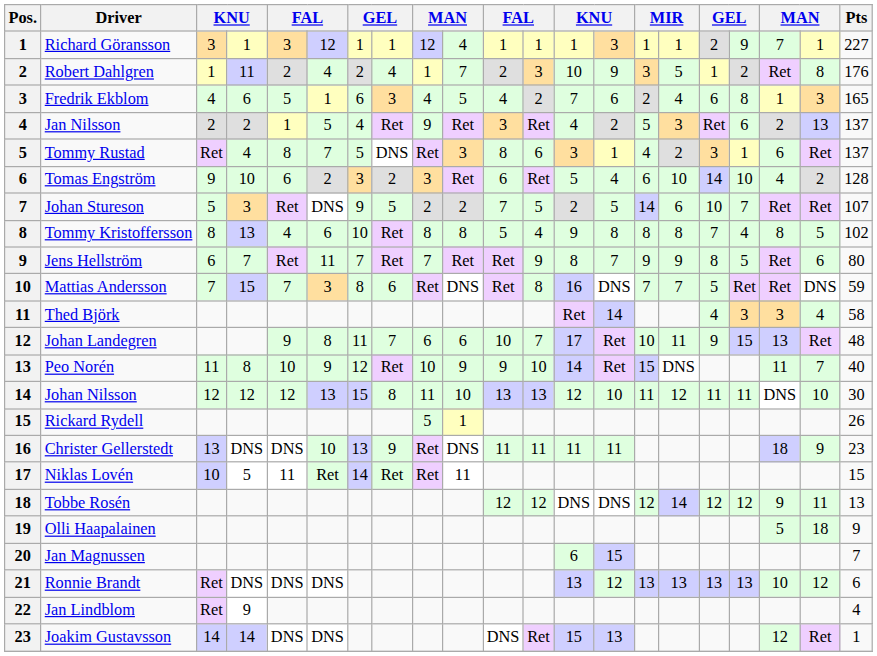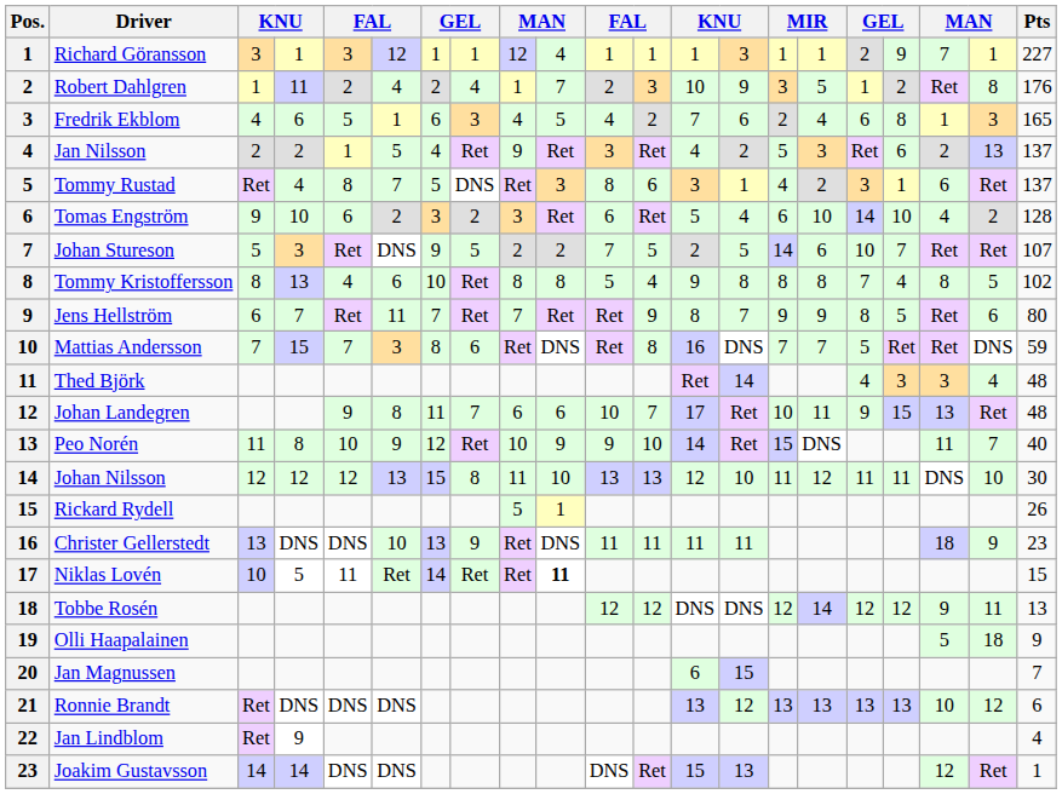 <table class="wikitable" style="font-size:85%; text-align:center">
 <tr valign="top">
 <th valign="middle">Pos.</th>
 <th valign="middle">Driver</th>
 <th colspan="2"><a href='#'>KNU</a><br></th>
 <th colspan="2"><a href='#'>FAL</a><br></th>
 <th colspan="2"><a href='#'>GEL</a><br></th>
 <th colspan="2"><a href='#'>MAN</a><br></th>
 <th colspan="2"><a href='#'>FAL</a><br></th>
 <th colspan="2"><a href='#'>KNU</a><br></th>
 <th colspan="2"><a href='#'>MIR</a><br></th>
 <th colspan="2"><a href='#'>GEL</a><br></th>
 <th colspan="2"><a href='#'>MAN</a><br></th>
 <th valign="middle">Pts</th>
 </tr>
 <tr>
 <th>1</th>
 <td align="left"> <a href='#'>Richard Göransson</a></td>
 <td style="background:#FFDF9F;">3</td>
 <td style="background:#FFFFBF;">1</td>
 <td style="background:#FFDF9F;">3</td>
 <td style="background:#CFCFFF;">12</td>
 <td style="background:#FFFFBF;">1</td>
 <td style="background:#FFFFBF;">1</td>
 <td style="background:#CFCFFF;">12</td>
 <td style="background:#DFFFDF;">4</td>
 <td style="background:#FFFFBF;">1</td>
 <td style="background:#FFFFBF;">1</td>
 <td style="background:#FFFFBF;">1</td>
 <td style="background:#FFDF9F;">3</td>
 <td style="background:#FFFFBF;">1</td>
 <td style="background:#FFFFBF;">1</td>
 <td style="background:#DFDFDF;">2</td>
 <td style="background:#DFFFDF;">9</td>
 <td style="background:#DFFFDF;">7</td>
 <td style="background:#FFFFBF;">1</td>
 <td>227</td>
 </tr>
 <tr>
 <th>2</th>
 <td align="left"> <a href='#'>Robert Dahlgren</a></td>
 <td style="background:#FFFFBF;">1</td>
 <td style="background:#CFCFFF;">11</td>
 <td style="background:#DFDFDF;">2</td>
 <td style="background:#DFFFDF;">4</td>
 <td style="background:#DFDFDF;">2</td>
 <td style="background:#DFFFDF;">4</td>
 <td style="background:#FFFFBF;">1</td>
 <td style="background:#DFFFDF;">7</td>
 <td style="background:#DFDFDF;">2</td>
 <td style="background:#FFDF9F;">3</td>
 <td style="background:#DFFFDF;">10</td>
 <td style="background:#DFFFDF;">9</td>
 <td style="background:#FFDF9F;">3</td>
 <td style="background:#DFFFDF;">5</td>
 <td style="background:#FFFFBF;">1</td>
 <td style="background:#DFDFDF;">2</td>
 <td style="background:#EFCFFF;">Ret</td>
 <td style="background:#DFFFDF;">8</td>
 <td>176</td>
 </tr>
 <tr>
 <th>3</th>
 <td align="left"> <a href='#'>Fredrik Ekblom</a></td>
 <td style="background:#DFFFDF;">4</td>
 <td style="background:#DFFFDF;">6</td>
 <td style="background:#DFFFDF;">5</td>
 <td style="background:#FFFFBF;">1</td>
 <td style="background:#DFFFDF;">6</td>
 <td style="background:#FFDF9F;">3</td>
 <td style="background:#DFFFDF;">4</td>
 <td style="background:#DFFFDF;">5</td>
 <td style="background:#DFFFDF;">4</td>
 <td style="background:#DFDFDF;">2</td>
 <td style="background:#DFFFDF;">7</td>
 <td style="background:#DFFFDF;">6</td>
 <td style="background:#DFDFDF;">2</td>
 <td style="background:#DFFFDF;">4</td>
 <td style="background:#DFFFDF;">6</td>
 <td style="background:#DFFFDF;">8</td>
 <td style="background:#FFFFBF;">1</td>
 <td style="background:#FFDF9F;">3</td>
 <td>165</td>
 </tr>
 <tr>
 <th>4</th>
 <td align="left"> <a href='#'>Jan Nilsson</a></td>
 <td style="background:#DFDFDF;">2</td>
 <td style="background:#DFDFDF;">2</td>
 <td style="background:#FFFFBF;">1</td>
 <td style="background:#DFFFDF;">5</td>
 <td style="background:#DFFFDF;">4</td>
 <td style="background:#EFCFFF;">Ret</td>
 <td style="background:#DFFFDF;">9</td>
 <td style="background:#EFCFFF;">Ret</td>
 <td style="background:#FFDF9F;">3</td>
 <td style="background:#EFCFFF;">Ret</td>
 <td style="background:#DFFFDF;">4</td>
 <td style="background:#DFDFDF;">2</td>
 <td style="background:#DFFFDF;">5</td>
 <td style="background:#FFDF9F;">3</td>
 <td style="background:#EFCFFF;">Ret</td>
 <td style="background:#DFFFDF;">6</td>
 <td style="background:#DFDFDF;">2</td>
 <td style="background:#CFCFFF;">13</td>
 <td>137</td>
 </tr>
 <tr>
 <th>5</th>
 <td align="left"> <a href='#'>Tommy Rustad</a></td>
 <td style="background:#EFCFFF;">Ret</td>
 <td style="background:#DFFFDF;">4</td>
 <td style="background:#DFFFDF;">8</td>
 <td style="background:#DFFFDF;">7</td>
 <td style="background:#DFFFDF;">5</td>
 <td style="background:#FFFFFF;">DNS</td>
 <td style="background:#EFCFFF;">Ret</td>
 <td style="background:#FFDF9F;">3</td>
 <td style="background:#DFFFDF;">8</td>
 <td style="background:#DFFFDF;">6</td>
 <td style="background:#FFDF9F;">3</td>
 <td style="background:#FFFFBF;">1</td>
 <td style="background:#DFFFDF;">4</td>
 <td style="background:#DFDFDF;">2</td>
 <td style="background:#FFDF9F;">3</td>
 <td style="background:#FFFFBF;">1</td>
 <td style="background:#DFFFDF;">6</td>
 <td style="background:#EFCFFF;">Ret</td>
 <td>137</td>
 </tr>
 <tr>
 <th>6</th>
 <td align="left"> <a href='#'>Tomas Engström</a></td>
 <td style="background:#DFFFDF;">9</td>
 <td style="background:#DFFFDF;">10</td>
 <td style="background:#DFFFDF;">6</td>
 <td style="background:#DFDFDF;">2</td>
 <td style="background:#FFDF9F;">3</td>
 <td style="background:#DFDFDF;">2</td>
 <td style="background:#FFDF9F;">3</td>
 <td style="background:#EFCFFF;">Ret</td>
 <td style="background:#DFFFDF;">6</td>
 <td style="background:#EFCFFF;">Ret</td>
 <td style="background:#DFFFDF;">5</td>
 <td style="background:#DFFFDF;">4</td>
 <td style="background:#DFFFDF;">6</td>
 <td style="background:#DFFFDF;">10</td>
 <td style="background:#CFCFFF;">14</td>
 <td style="background:#DFFFDF;">10</td>
 <td style="background:#DFFFDF;">4</td>
 <td style="background:#DFDFDF;">2</td>
 <td>128</td>
 </tr>
 <tr>
 <th>7</th>
 <td align="left"> <a href='#'>Johan Stureson</a></td>
 <td style="background:#DFFFDF;">5</td>
 <td style="background:#FFDF9F;">3</td>
 <td style="background:#EFCFFF;">Ret</td>
 <td style="background:#FFFFFF;">DNS</td>
 <td style="background:#DFFFDF;">9</td>
 <td style="background:#DFFFDF;">5</td>
 <td style="background:#DFDFDF;">2</td>
 <td style="background:#DFDFDF;">2</td>
 <td style="background:#DFFFDF;">7</td>
 <td style="background:#DFFFDF;">5</td>
 <td style="background:#DFDFDF;">2</td>
 <td style="background:#DFFFDF;">5</td>
 <td style="background:#CFCFFF;">14</td>
 <td style="background:#DFFFDF;">6</td>
 <td style="background:#DFFFDF;">10</td>
 <td style="background:#DFFFDF;">7</td>
 <td style="background:#EFCFFF;">Ret</td>
 <td style="background:#EFCFFF;">Ret</td>
 <td>107</td>
 </tr>
 <tr>
 <th>8</th>
 <td align="left"> <a href='#'>Tommy Kristoffersson</a></td>
 <td style="background:#DFFFDF;">8</td>
 <td style="background:#CFCFFF;">13</td>
 <td style="background:#DFFFDF;">4</td>
 <td style="background:#DFFFDF;">6</td>
 <td style="background:#DFFFDF;">10</td>
 <td style="background:#EFCFFF;">Ret</td>
 <td style="background:#DFFFDF;">8</td>
 <td style="background:#DFFFDF;">8</td>
 <td style="background:#DFFFDF;">5</td>
 <td style="background:#DFFFDF;">4</td>
 <td style="background:#DFFFDF;">9</td>
 <td style="background:#DFFFDF;">8</td>
 <td style="background:#DFFFDF;">8</td>
 <td style="background:#DFFFDF;">8</td>
 <td style="background:#DFFFDF;">7</td>
 <td style="background:#DFFFDF;">4</td>
 <td style="background:#DFFFDF;">8</td>
 <td style="background:#DFFFDF;">5</td>
 <td>102</td>
 </tr>
 <tr>
 <th>9</th>
 <td align="left"> <a href='#'>Jens Hellström</a></td>
 <td style="background:#DFFFDF;">6</td>
 <td style="background:#DFFFDF;">7</td>
 <td style="background:#EFCFFF;">Ret</td>
 <td style="background:#DFFFDF;">11</td>
 <td style="background:#DFFFDF;">7</td>
 <td style="background:#EFCFFF;">Ret</td>
 <td style="background:#DFFFDF;">7</td>
 <td style="background:#EFCFFF;">Ret</td>
 <td style="background:#EFCFFF;">Ret</td>
 <td style="background:#DFFFDF;">9</td>
 <td style="background:#DFFFDF;">8</td>
 <td style="background:#DFFFDF;">7</td>
 <td style="background:#DFFFDF;">9</td>
 <td style="background:#DFFFDF;">9</td>
 <td style="background:#DFFFDF;">8</td>
 <td style="background:#DFFFDF;">5</td>
 <td style="background:#EFCFFF;">Ret</td>
 <td style="background:#DFFFDF;">6</td>
 <td>80</td>
 </tr>
 <tr>
 <th>10</th>
 <td align="left"> <a href='#'>Mattias Andersson</a></td>
 <td style="background:#DFFFDF;">7</td>
 <td style="background:#CFCFFF;">15</td>
 <td style="background:#DFFFDF;">7</td>
 <td style="background:#FFDF9F;">3</td>
 <td style="background:#DFFFDF;">8</td>
 <td style="background:#DFFFDF;">6</td>
 <td style="background:#EFCFFF;">Ret</td>
 <td style="background:#FFFFFF;">DNS</td>
 <td style="background:#EFCFFF;">Ret</td>
 <td style="background:#DFFFDF;">8</td>
 <td style="background:#CFCFFF;">16</td>
 <td style="background:#FFFFFF;">DNS</td>
 <td style="background:#DFFFDF;">7</td>
 <td style="background:#DFFFDF;">7</td>
 <td style="background:#DFFFDF;">5</td>
 <td style="background:#EFCFFF;">Ret</td>
 <td style="background:#EFCFFF;">Ret</td>
 <td style="background:#FFFFFF;">DNS</td>
 <td>59</td>
 </tr>
 <tr>
 <th>11</th>
 <td align="left"> <a href='#'>Thed Björk</a></td>
 <td></td>
 <td></td>
 <td></td>
 <td></td>
 <td></td>
 <td></td>
 <td></td>
 <td></td>
 <td></td>
 <td></td>
 <td style="background:#EFCFFF;">Ret</td>
 <td style="background:#CFCFFF;">14</td>
 <td></td>
 <td></td>
 <td style="background:#DFFFDF;">4</td>
 <td style="background:#FFDF9F;">3</td>
 <td style="background:#FFDF9F;">3</td>
 <td style="background:#DFFFDF;">4</td>
-<td>58</td>
+<td>48</td>
 </tr>
 <tr>
 <th>12</th>
 <td align="left"> <a href='#'>Johan Landegren</a></td>
 <td></td>
 <td></td>
 <td style="background:#DFFFDF;">9</td>
 <td style="background:#DFFFDF;">8</td>
 <td style="background:#DFFFDF;">11</td>
 <td style="background:#DFFFDF;">7</td>
 <td style="background:#DFFFDF;">6</td>
 <td style="background:#DFFFDF;">6</td>
 <td style="background:#DFFFDF;">10</td>
 <td style="background:#DFFFDF;">7</td>
 <td style="background:#CFCFFF;">17</td>
 <td style="background:#EFCFFF;">Ret</td>
 <td style="background:#DFFFDF;">10</td>
 <td style="background:#DFFFDF;">11</td>
 <td style="background:#DFFFDF;">9</td>
 <td style="background:#CFCFFF;">15</td>
 <td style="background:#CFCFFF;">13</td>
 <td style="background:#EFCFFF;">Ret</td>
 <td>48</td>
 </tr>
 <tr>
 <th>13</th>
 <td align="left"> <a href='#'>Peo Norén</a></td>
 <td style="background:#DFFFDF;">11</td>
 <td style="background:#DFFFDF;">8</td>
 <td style="background:#DFFFDF;">10</td>
 <td style="background:#DFFFDF;">9</td>
 <td style="background:#DFFFDF;">12</td>
 <td style="background:#EFCFFF;">Ret</td>
 <td style="background:#DFFFDF;">10</td>
 <td style="background:#DFFFDF;">9</td>
 <td style="background:#DFFFDF;">9</td>
 <td style="background:#DFFFDF;">10</td>
 <td style="background:#CFCFFF;">14</td>
 <td style="background:#EFCFFF;">Ret</td>
 <td style="background:#CFCFFF;">15</td>
 <td style="background:#FFFFFF;">DNS</td>
 <td></td>
 <td></td>
 <td style="background:#DFFFDF;">11</td>
 <td style="background:#DFFFDF;">7</td>
 <td>40</td>
 </tr>
 <tr>
 <th>14</th>
 <td align="left"> <a href='#'>Johan Nilsson</a></td>
 <td style="background:#DFFFDF;">12</td>
 <td style="background:#DFFFDF;">12</td>
 <td style="background:#DFFFDF;">12</td>
 <td style="background:#CFCFFF;">13</td>
 <td style="background:#CFCFFF;">15</td>
 <td style="background:#DFFFDF;">8</td>
 <td style="background:#DFFFDF;">11</td>
 <td style="background:#DFFFDF;">10</td>
 <td style="background:#CFCFFF;">13</td>
 <td style="background:#CFCFFF;">13</td>
 <td style="background:#DFFFDF;">12</td>
 <td style="background:#DFFFDF;">10</td>
 <td style="background:#DFFFDF;">11</td>
 <td style="background:#DFFFDF;">12</td>
 <td style="background:#DFFFDF;">11</td>
 <td style="background:#DFFFDF;">11</td>
 <td style="background:#FFFFFF;">DNS</td>
 <td style="background:#DFFFDF;">10</td>
 <td>30</td>
 </tr>
 <tr>
 <th>15</th>
 <td align="left"> <a href='#'>Rickard Rydell</a></td>
 <td></td>
 <td></td>
 <td></td>
 <td></td>
 <td></td>
 <td></td>
 <td style="background:#DFFFDF;">5</td>
 <td style="background:#FFFFBF;">1</td>
 <td></td>
 <td></td>
 <td></td>
 <td></td>
 <td></td>
 <td></td>
 <td></td>
 <td></td>
 <td></td>
 <td></td>
 <td>26</td>
 </tr>
 <tr>
 <th>16</th>
 <td align="left"> <a href='#'>Christer Gellerstedt</a></td>
 <td style="background:#CFCFFF;">13</td>
 <td style="background:#FFFFFF;">DNS</td>
 <td style="background:#FFFFFF;">DNS</td>
 <td style="background:#DFFFDF;">10</td>
 <td style="background:#CFCFFF;">13</td>
 <td style="background:#DFFFDF;">9</td>
 <td style="background:#EFCFFF;">Ret</td>
 <td style="background:#FFFFFF;">DNS</td>
 <td style="background:#DFFFDF;">11</td>
 <td style="background:#DFFFDF;">11</td>
 <td style="background:#DFFFDF;">11</td>
 <td style="background:#DFFFDF;">11</td>
 <td></td>
 <td></td>
 <td></td>
 <td></td>
 <td style="background:#CFCFFF;">18</td>
 <td style="background:#DFFFDF;">9</td>
 <td>23</td>
 </tr>
 <tr>
 <th>17</th>
 <td align="left"> <a href='#'>Niklas Lovén</a></td>
 <td style="background:#CFCFFF;">10</td>
 <td style="background:#FFFFFF;">5</td>
 <td style="background:#FFFFFF;">11</td>
 <td style="background:#DFFFDF;">Ret</td>
 <td style="background:#CFCFFF;">14</td>
 <td style="background:#DFFFDF;">Ret</td>
 <td style="background:#EFCFFF;">Ret</td>
-<td style="background:#FFFFFF;">11</td>
+<td style="background:#FFFFFF;"><strong>11</strong></td>
 <td></td>
 <td></td>
 <td></td>
 <td></td>
 <td></td>
 <td></td>
 <td></td>
 <td></td>
 <td></td>
 <td></td>
 <td>15</td>
 </tr>
 <tr>
 <th>18</th>
 <td align="left"> <a href='#'>Tobbe Rosén</a></td>
 <td></td>
 <td></td>
 <td></td>
 <td></td>
 <td></td>
 <td></td>
 <td></td>
 <td></td>
 <td style="background:#DFFFDF;">12</td>
 <td style="background:#DFFFDF;">12</td>
 <td style="background:#FFFFFF;">DNS</td>
 <td style="background:#FFFFFF;">DNS</td>
 <td style="background:#DFFFDF;">12</td>
 <td style="background:#CFCFFF;">14</td>
 <td style="background:#DFFFDF;">12</td>
 <td style="background:#DFFFDF;">12</td>
 <td style="background:#DFFFDF;">9</td>
 <td style="background:#DFFFDF;">11</td>
 <td>13</td>
 </tr>
 <tr>
 <th>19</th>
 <td align="left"> <a href='#'>Olli Haapalainen</a></td>
 <td></td>
 <td></td>
 <td></td>
 <td></td>
 <td></td>
 <td></td>
 <td></td>
 <td></td>
 <td></td>
 <td></td>
 <td></td>
 <td></td>
 <td></td>
 <td></td>
 <td></td>
 <td></td>
 <td style="background:#DFFFDF;">5</td>
 <td style="background:#DFFFDF;">18</td>
 <td>9</td>
 </tr>
 <tr>
 <th>20</th>
 <td align="left"> <a href='#'>Jan Magnussen</a></td>
 <td></td>
 <td></td>
 <td></td>
 <td></td>
 <td></td>
 <td></td>
 <td></td>
 <td></td>
 <td></td>
 <td></td>
 <td style="background:#DFFFDF;">6</td>
 <td style="background:#CFCFFF;">15</td>
 <td></td>
 <td></td>
 <td></td>
 <td></td>
 <td></td>
 <td></td>
 <td>7</td>
 </tr>
 <tr>
 <th>21</th>
 <td align="left"> <a href='#'>Ronnie Brandt</a></td>
 <td style="background:#EFCFFF;">Ret</td>
 <td style="background:#FFFFFF;">DNS</td>
 <td style="background:#FFFFFF;">DNS</td>
 <td style="background:#FFFFFF;">DNS</td>
 <td></td>
 <td></td>
 <td></td>
 <td></td>
 <td></td>
 <td></td>
 <td style="background:#CFCFFF;">13</td>
 <td style="background:#DFFFDF;">12</td>
 <td style="background:#CFCFFF;">13</td>
 <td style="background:#CFCFFF;">13</td>
 <td style="background:#CFCFFF;">13</td>
 <td style="background:#CFCFFF;">13</td>
 <td style="background:#DFFFDF;">10</td>
 <td style="background:#DFFFDF;">12</td>
 <td>6</td>
 </tr>
 <tr>
 <th>22</th>
 <td align="left"> <a href='#'>Jan Lindblom</a></td>
 <td style="background:#EFCFFF;">Ret</td>
 <td style="background:#FFFFFF;">9</td>
 <td></td>
 <td></td>
 <td></td>
 <td></td>
 <td></td>
 <td></td>
 <td></td>
 <td></td>
 <td></td>
 <td></td>
 <td></td>
 <td></td>
 <td></td>
 <td></td>
 <td></td>
 <td></td>
 <td>4</td>
 </tr>
 <tr>
 <th>23</th>
 <td align="left"> <a href='#'>Joakim Gustavsson</a></td>
 <td style="background:#CFCFFF;">14</td>
 <td style="background:#CFCFFF;">14</td>
 <td style="background:#FFFFFF;">DNS</td>
 <td style="background:#FFFFFF;">DNS</td>
 <td></td>
 <td></td>
 <td></td>
 <td></td>
 <td style="background:#FFFFFF;">DNS</td>
 <td style="background:#EFCFFF;">Ret</td>
 <td style="background:#CFCFFF;">15</td>
 <td style="background:#CFCFFF;">13</td>
 <td></td>
 <td></td>
 <td></td>
 <td></td>
 <td style="background:#DFFFDF;">12</td>
 <td style="background:#EFCFFF;">Ret</td>
 <td>1</td>
 </tr>
 <tr>
 </tr>
 </table>
